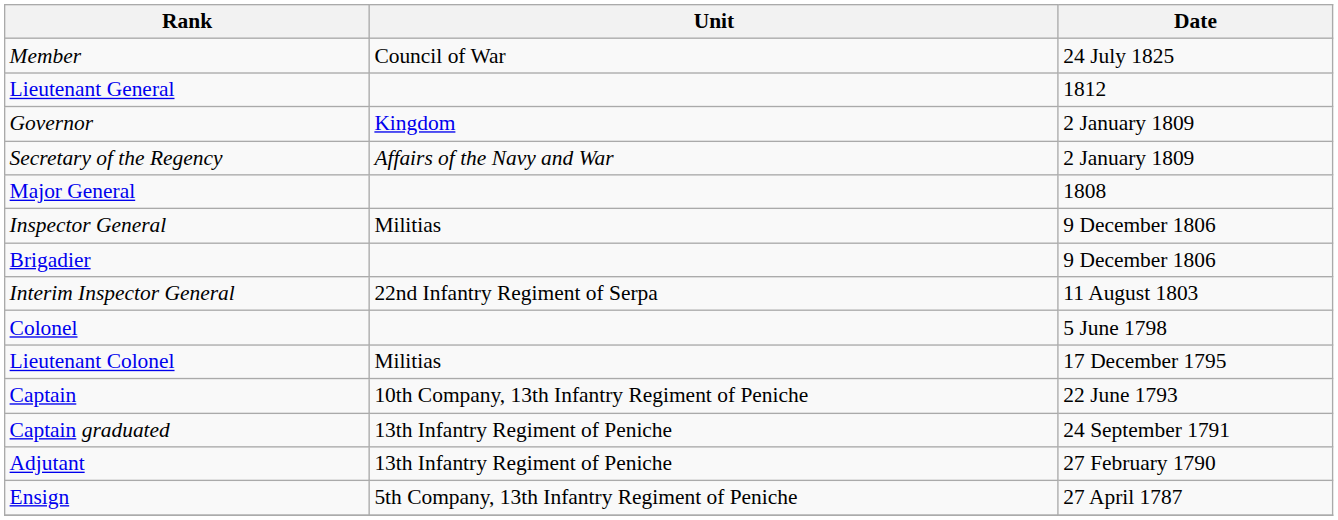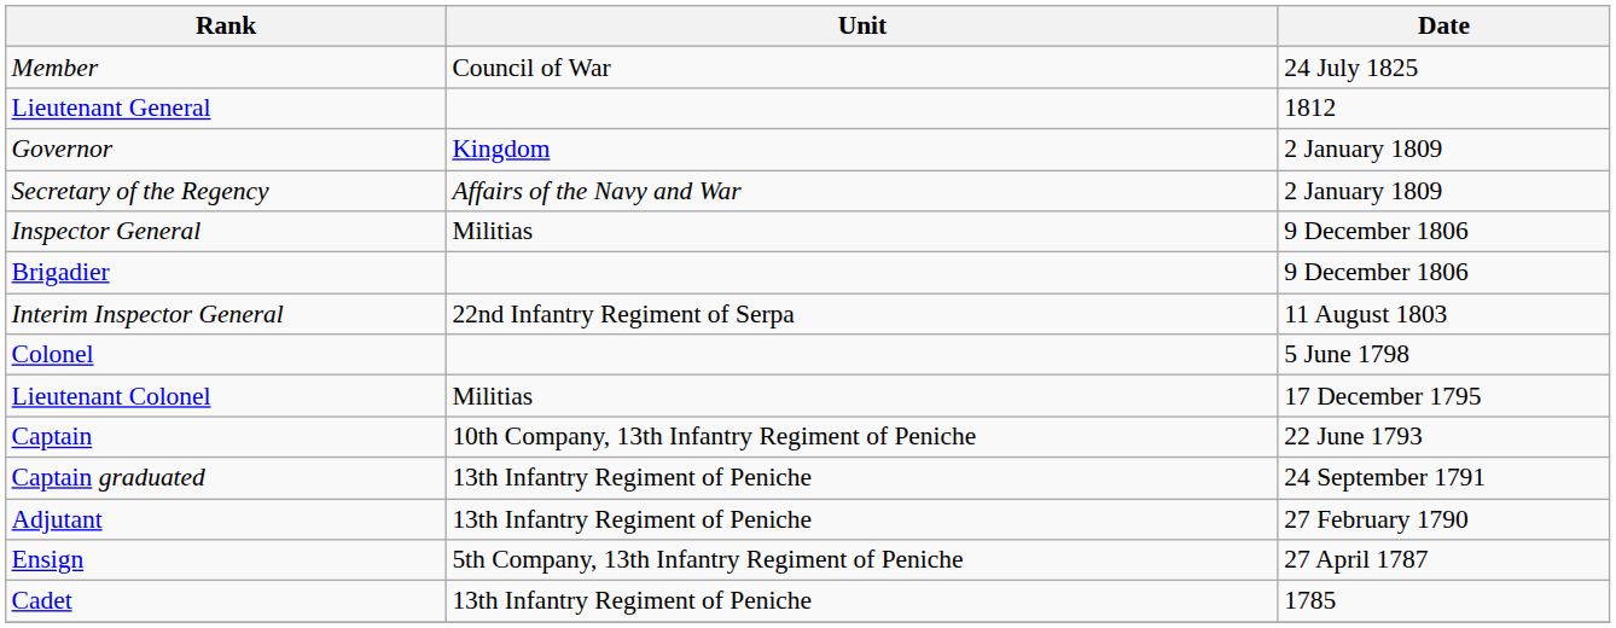 <table class="wikitable" width=50% |>
 <tr>
 <th>Rank</th>
 <th>Unit</th>
 <th>Date</th>
 </tr>
 <tr>
 <td><em>Member</em></td>
 <td>Council of War</td>
 <td>24 July 1825</td>
 </tr>
 <tr>
 <td><a href='#'>Lieutenant General</a></td>
 <td></td>
 <td>1812</td>
 </tr>
 <tr>
 <td><em>Governor</em></td>
 <td><a href='#'>Kingdom</a></td>
 <td>2 January 1809</td>
 </tr>
 <tr>
 <td><em>Secretary of the Regency</em></td>
 <td><em>Affairs of the Navy and War</em></td>
 <td>2 January 1809</td>
-</tr>
-<tr>
-<td><a href='#'>Major General</a></td>
-<td></td>
-<td>1808</td>
 </tr>
 <tr>
 <td><em>Inspector General</em></td>
 <td>Militias</td>
 <td>9 December 1806</td>
 </tr>
 <tr>
 <td><a href='#'>Brigadier</a></td>
 <td></td>
 <td>9 December 1806</td>
 </tr>
 <tr>
 <td><em>Interim Inspector General</em></td>
 <td>22nd Infantry Regiment of Serpa</td>
 <td>11 August 1803</td>
 </tr>
 <tr>
 <td><a href='#'>Colonel</a></td>
 <td></td>
 <td>5 June 1798</td>
 </tr>
 <tr>
 <td><a href='#'>Lieutenant Colonel</a></td>
 <td>Militias</td>
 <td>17 December 1795</td>
 </tr>
 <tr>
 <td><a href='#'>Captain</a></td>
 <td>10th Company, 13th Infantry Regiment of Peniche</td>
 <td>22 June 1793</td>
 </tr>
 <tr>
 <td><a href='#'>Captain</a> <em>graduated</em></td>
 <td>13th Infantry Regiment of Peniche</td>
 <td>24 September 1791</td>
 </tr>
 <tr>
 <td><a href='#'>Adjutant</a></td>
 <td>13th Infantry Regiment of Peniche</td>
 <td>27 February 1790</td>
 </tr>
 <tr>
 <td><a href='#'>Ensign</a></td>
 <td>5th Company, 13th Infantry Regiment of Peniche</td>
 <td>27 April 1787</td>
 </tr>
 <tr>
+<td><a href='#'>Cadet</a></td>
+<td>13th Infantry Regiment of Peniche</td>
+<td>1785</td>
+</tr>
+<tr>
 </tr>
 </table>
